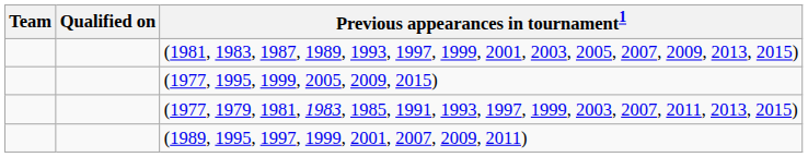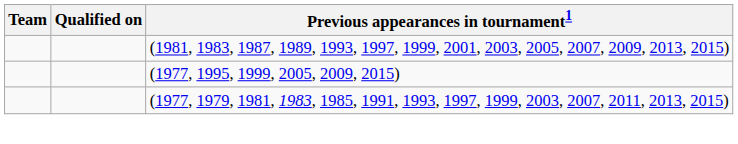 <table class="wikitable sortable" style="text-align: left;">
 <tr>
 <th>Team</th>
 <th>Qualified on</th>
 <th>Previous appearances in tournament<sup><a href='#'>1</a></sup></th>
 </tr>
 <tr>
 <td></td>
 <td></td>
 <td> (<a href='#'>1981</a>, <a href='#'>1983</a>, <a href='#'>1987</a>, <a href='#'>1989</a>, <a href='#'>1993</a>, <a href='#'>1997</a>, <a href='#'>1999</a>, <a href='#'>2001</a>, <a href='#'>2003</a>, <a href='#'>2005</a>, <a href='#'>2007</a>, <a href='#'>2009</a>, <a href='#'>2013</a>, <a href='#'>2015</a>)</td>
 </tr>
 <tr>
 <td></td>
 <td></td>
 <td> (<a href='#'>1977</a>, <a href='#'>1995</a>, <a href='#'>1999</a>, <a href='#'>2005</a>, <a href='#'>2009</a>, <a href='#'>2015</a>)</td>
 </tr>
 <tr>
 <td></td>
 <td></td>
 <td> (<a href='#'>1977</a>, <a href='#'>1979</a>, <a href='#'>1981</a>, <em><a href='#'>1983</a></em>, <a href='#'>1985</a>, <a href='#'>1991</a>, <a href='#'>1993</a>, <a href='#'>1997</a>, <a href='#'>1999</a>, <a href='#'>2003</a>, <a href='#'>2007</a>, <a href='#'>2011</a>, <a href='#'>2013</a>, <a href='#'>2015</a>)</td>
 </tr>
-<tr>
-<td></td>
-<td></td>
-<td> (<a href='#'>1989</a>, <a href='#'>1995</a>, <a href='#'>1997</a>, <a href='#'>1999</a>, <a href='#'>2001</a>, <a href='#'>2007</a>, <a href='#'>2009</a>, <a href='#'>2011</a>)</td>
-</tr>
 </table>
